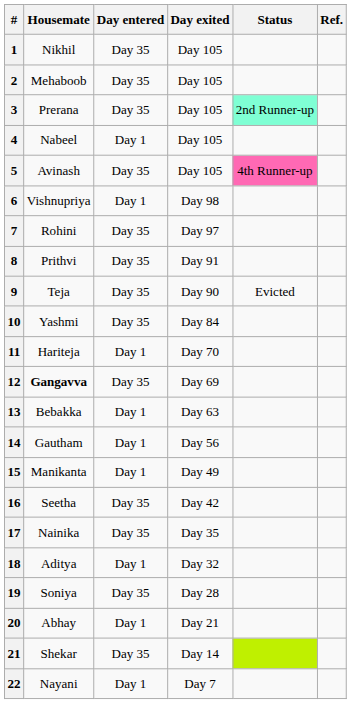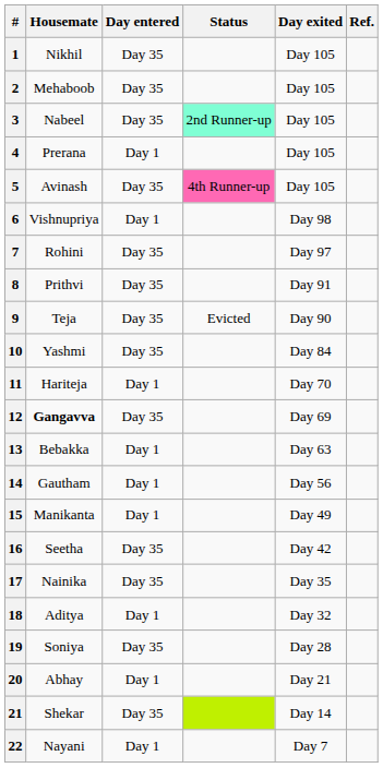 <table class="wikitable sortable" style=" text-align:center; font-size:85%;  line-height:25px; width:auto;">
 <tr>
 <th>#</th>
 <th scope="col" style="background: #0000Z0;color: black">Housemate</th>
 <th scope="col" style="background:#0000Z0;color: black">Day entered</th>
+<th scope="col" style="background: #0000Z0;color: black">Status</th>
 <th scope="col" style="background: #0000Z0;color: black">Day exited</th>
-<th scope="col" style="background: #0000Z0;color: black">Status</th>
 <th>Ref.</th>
 </tr>
 <tr>
 <th>1</th>
 <td>Nikhil</td>
 <td>Day 35</td>
+<td></td>
 <td>Day 105</td>
-<td></td>
 <td></td>
 </tr>
 <tr>
 <th>2</th>
 <td>Mehaboob</td>
 <td>Day 35</td>
+<td></td>
 <td>Day 105</td>
-<td></td>
 <td></td>
 </tr>
 <tr>
 <th>3</th>
-<td>Prerana</td>
+<td>Nabeel</td>
 <td>Day 35</td>
+<td style="background:#7FFFD4; text-align:center;">2nd Runner-up</td>
 <td>Day 105</td>
-<td style="background:#7FFFD4; text-align:center;">2nd Runner-up</td>
 <td></td>
 </tr>
 <tr>
 <th>4</th>
-<td>Nabeel</td>
+<td>Prerana</td>
 <td>Day 1</td>
+<td></td>
 <td>Day 105</td>
-<td></td>
 <td></td>
 </tr>
 <tr>
 <th>5</th>
 <td>Avinash</td>
 <td>Day 35</td>
+<td style="background:#FF69B4; text-align:center;">4th Runner-up</td>
 <td>Day 105</td>
-<td style="background:#FF69B4; text-align:center;">4th Runner-up</td>
 <td></td>
 </tr>
 <tr>
 <th>6</th>
 <td>Vishnupriya</td>
 <td>Day 1</td>
+<td></td>
 <td>Day 98</td>
-<td></td>
 <td></td>
 </tr>
 <tr>
 <th>7</th>
 <td>Rohini</td>
 <td>Day 35</td>
+<td></td>
 <td>Day 97</td>
-<td></td>
 <td></td>
 </tr>
 <tr>
 <th>8</th>
 <td>Prithvi</td>
 <td>Day 35</td>
+<td></td>
 <td>Day 91</td>
-<td></td>
 <td></td>
 </tr>
 <tr>
 <th>9</th>
 <td>Teja</td>
 <td>Day 35</td>
+<td>Evicted</td>
 <td>Day 90</td>
-<td>Evicted</td>
 <td></td>
 </tr>
 <tr>
 <th>10</th>
 <td>Yashmi</td>
 <td>Day 35</td>
+<td></td>
 <td>Day 84</td>
-<td></td>
 <td></td>
 </tr>
 <tr>
 <th>11</th>
 <td>Hariteja</td>
 <td>Day 1</td>
+<td></td>
 <td>Day 70</td>
-<td></td>
 <td></td>
 </tr>
 <tr>
 <th>12</th>
 <td><strong>Gangavva</strong></td>
 <td>Day 35</td>
+<td></td>
 <td>Day 69</td>
-<td></td>
 <td></td>
 </tr>
 <tr>
 <th>13</th>
 <td>Bebakka</td>
 <td>Day 1</td>
+<td></td>
 <td>Day 63</td>
-<td></td>
 <td></td>
 </tr>
 <tr>
 <th>14</th>
 <td>Gautham</td>
 <td>Day 1</td>
+<td></td>
 <td>Day 56</td>
-<td></td>
 <td></td>
 </tr>
 <tr>
 <th>15</th>
 <td>Manikanta</td>
 <td>Day 1</td>
+<td></td>
 <td>Day 49</td>
-<td></td>
 <td></td>
 </tr>
 <tr>
 <th>16</th>
 <td>Seetha</td>
 <td>Day 35</td>
+<td></td>
 <td>Day 42</td>
-<td></td>
 <td></td>
 </tr>
 <tr>
 <th>17</th>
 <td>Nainika</td>
 <td>Day 35</td>
+<td></td>
 <td>Day 35</td>
-<td></td>
 <td></td>
 </tr>
 <tr>
 <th>18</th>
 <td>Aditya</td>
 <td>Day 1</td>
+<td></td>
 <td>Day 32</td>
-<td></td>
 <td></td>
 </tr>
 <tr>
 <th>19</th>
 <td>Soniya</td>
 <td>Day 35</td>
+<td></td>
 <td>Day 28</td>
-<td></td>
 <td></td>
 </tr>
 <tr>
 <th>20</th>
 <td>Abhay</td>
 <td>Day 1</td>
+<td></td>
 <td>Day 21</td>
-<td></td>
 <td></td>
 </tr>
 <tr>
 <th>21</th>
 <td>Shekar</td>
 <td>Day 35</td>
+<td style="background:#BFF000;"></td>
 <td>Day 14</td>
-<td style="background:#BFF000;"></td>
 <td></td>
 </tr>
 <tr>
 <th>22</th>
 <td>Nayani</td>
 <td>Day 1</td>
+<td></td>
 <td>Day 7</td>
-<td></td>
 <td></td>
 </tr>
 </table>
